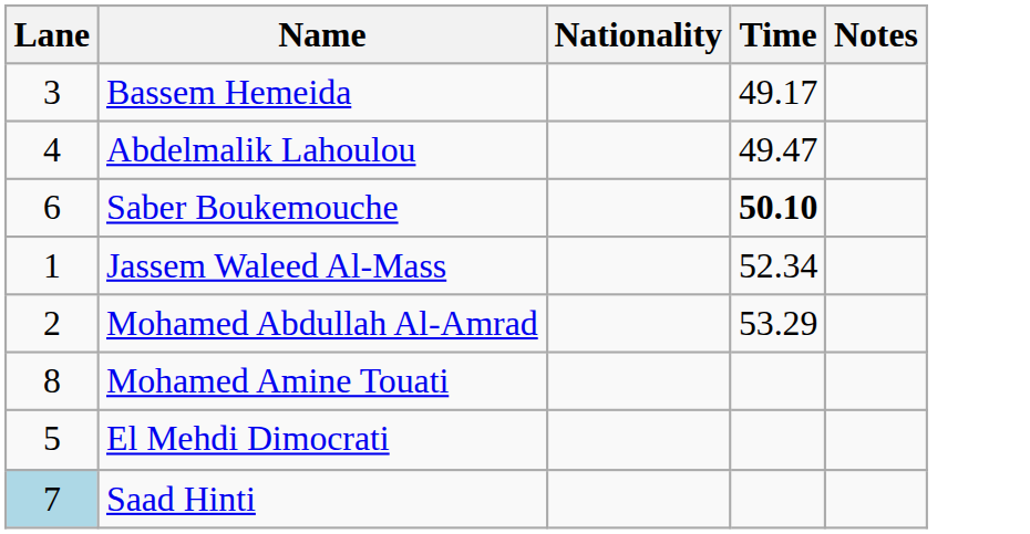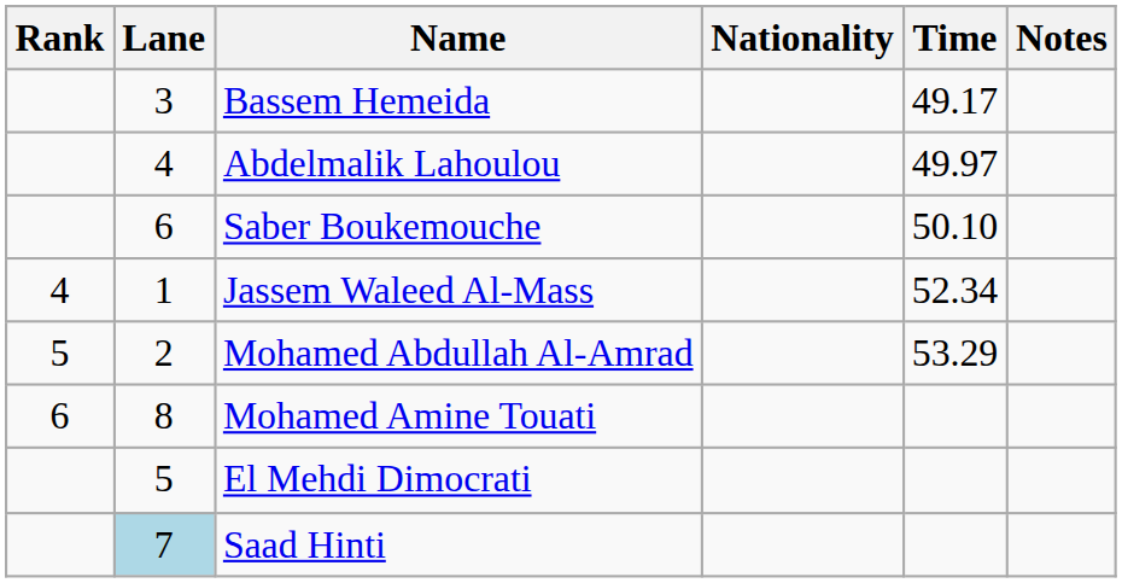 <table class="wikitable sortable" style="text-align:center;font-size:95%">
 <tr>
+<th>Rank</th>
 <th>Lane</th>
 <th>Name</th>
 <th>Nationality</th>
 <th>Time</th>
 <th>Notes</th>
 </tr>
 <tr>
+<td></td>
 <td>3</td>
 <td align=left><a href='#'>Bassem Hemeida</a></td>
 <td align=left></td>
 <td>49.17</td>
 <td></td>
 </tr>
 <tr>
+<td></td>
 <td>4</td>
 <td align=left><a href='#'>Abdelmalik Lahoulou</a></td>
 <td align=left></td>
-<td>49.47</td>
+<td>49.97</td>
 <td></td>
 </tr>
 <tr>
+<td></td>
 <td>6</td>
 <td align=left><a href='#'>Saber Boukemouche</a></td>
 <td align=left></td>
-<td><strong>50.10</strong></td>
+<td>50.10</td>
 <td></td>
 </tr>
 <tr>
+<td>4</td>
 <td>1</td>
 <td align=left><a href='#'>Jassem Waleed Al-Mass</a></td>
 <td align=left></td>
 <td>52.34</td>
 <td></td>
 </tr>
 <tr>
+<td>5</td>
 <td>2</td>
 <td align=left><a href='#'>Mohamed Abdullah Al-Amrad</a></td>
 <td align=left></td>
 <td>53.29</td>
 <td></td>
 </tr>
 <tr>
+<td>6</td>
 <td>8</td>
 <td align=left><a href='#'>Mohamed Amine Touati</a></td>
 <td align=left></td>
 <td></td>
 <td></td>
 </tr>
 <tr>
+<td></td>
 <td>5</td>
 <td align=left><a href='#'>El Mehdi Dimocrati</a></td>
 <td align=left></td>
 <td></td>
 <td></td>
 </tr>
 <tr>
+<td></td>
 <td style="background: lightblue;">7</td>
 <td align=left><a href='#'>Saad Hinti</a></td>
 <td align=left></td>
 <td></td>
 <td></td>
 </tr>
 </table>
